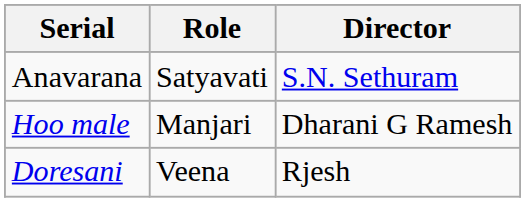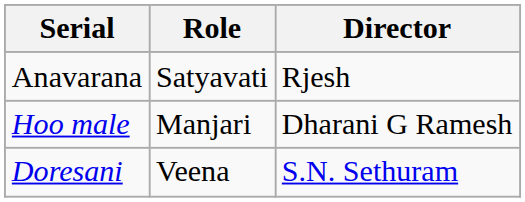 <table class="wikitable">
 <tr>
 <th>Serial</th>
 <th>Role</th>
 <th>Director</th>
 </tr>
 <tr>
 <td>Anavarana</td>
 <td>Satyavati</td>
-<td><a href='#'>S.N. Sethuram</a></td>
+<td>Rjesh</td>
 </tr>
 <tr>
 <td><a href='#'><em>Hoo male</em></a></td>
 <td>Manjari</td>
 <td>Dharani G Ramesh</td>
 </tr>
 <tr>
 <td><em><a href='#'>Doresani</a></em></td>
 <td>Veena</td>
-<td>Rjesh</td>
+<td><a href='#'>S.N. Sethuram</a></td>
 </tr>
 </table>
